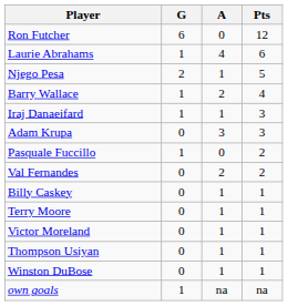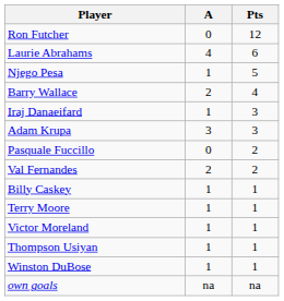 <table class="wikitable">
 <tr>
 <th style="width:35%;">Player</th>
-<th style="width:9%;">G</th>
 <th style="width:9%;">A</th>
 <th style="width:9%;">Pts</th>
 </tr>
 <tr align=center>
 <td align=left><a href='#'>Ron Futcher</a></td>
-<td>6</td>
 <td>0</td>
 <td>12</td>
 </tr>
 <tr align=center>
 <td align=left><a href='#'>Laurie Abrahams</a></td>
-<td>1</td>
 <td>4</td>
 <td>6</td>
 </tr>
 <tr align=center>
 <td align=left><a href='#'>Njego Pesa</a></td>
-<td>2</td>
 <td>1</td>
 <td>5</td>
 </tr>
 <tr align=center>
 <td align=left><a href='#'>Barry Wallace</a></td>
-<td>1</td>
 <td>2</td>
 <td>4</td>
 </tr>
 <tr align=center>
 <td align=left><a href='#'>Iraj Danaeifard</a></td>
 <td>1</td>
-<td>1</td>
 <td>3</td>
 </tr>
 <tr align=center>
 <td align=left><a href='#'>Adam Krupa</a></td>
-<td>0</td>
 <td>3</td>
 <td>3</td>
 </tr>
 <tr align=center>
 <td align=left><a href='#'>Pasquale Fuccillo</a></td>
-<td>1</td>
 <td>0</td>
 <td>2</td>
 </tr>
 <tr align=center>
 <td align=left><a href='#'>Val Fernandes</a></td>
-<td>0</td>
 <td>2</td>
 <td>2</td>
 </tr>
 <tr align=center>
 <td align=left><a href='#'>Billy Caskey</a></td>
-<td>0</td>
 <td>1</td>
 <td>1</td>
 </tr>
 <tr align=center>
 <td align=left><a href='#'>Terry Moore</a></td>
-<td>0</td>
 <td>1</td>
 <td>1</td>
 </tr>
 <tr align=center>
 <td align=left><a href='#'>Victor Moreland</a></td>
-<td>0</td>
 <td>1</td>
 <td>1</td>
 </tr>
 <tr align=center>
 <td align=left><a href='#'>Thompson Usiyan</a></td>
-<td>0</td>
 <td>1</td>
 <td>1</td>
 </tr>
 <tr align=center>
 <td align=left><a href='#'>Winston DuBose</a></td>
-<td>0</td>
 <td>1</td>
 <td>1</td>
 </tr>
 <tr align=center>
 <td align=left><em><a href='#'>own goals</a></em></td>
-<td>1</td>
 <td>na</td>
 <td>na</td>
 </tr>
 </table>
